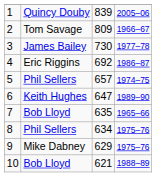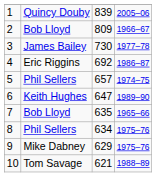 <table class="wikitable">
 <tr>
 </tr>
 <tr>
 <td>1</td>
 <td><a href='#'>Quincy Douby</a></td>
 <td>839</td>
 <td style="font-size:80%;"><a href='#'>2005–06</a></td>
 </tr>
 <tr>
 <td>2</td>
-<td>Tom Savage</td>
+<td><a href='#'>Bob Lloyd</a></td>
 <td>809</td>
 <td style="font-size:80%;"><a href='#'>1966–67</a></td>
 </tr>
 <tr>
 <td>3</td>
 <td><a href='#'>James Bailey</a></td>
 <td>730</td>
 <td style="font-size:80%;"><a href='#'>1977–78</a></td>
 </tr>
 <tr>
 <td>4</td>
 <td>Eric Riggins</td>
 <td>692</td>
 <td style="font-size:80%;"><a href='#'>1986–87</a></td>
 </tr>
 <tr>
 <td>5</td>
 <td><a href='#'>Phil Sellers</a></td>
 <td>657</td>
 <td style="font-size:80%;"><a href='#'>1974–75</a></td>
 </tr>
 <tr>
 <td>6</td>
 <td><a href='#'>Keith Hughes</a></td>
 <td>647</td>
 <td style="font-size:80%;"><a href='#'>1989–90</a></td>
 </tr>
 <tr>
 <td>7</td>
 <td><a href='#'>Bob Lloyd</a></td>
 <td>635</td>
 <td style="font-size:80%;"><a href='#'>1965–66</a></td>
 </tr>
 <tr>
 <td>8</td>
 <td><a href='#'>Phil Sellers</a></td>
 <td>634</td>
 <td style="font-size:80%;"><a href='#'>1975–76</a></td>
 </tr>
 <tr>
 <td>9</td>
 <td>Mike Dabney</td>
 <td>629</td>
 <td style="font-size:80%;"><a href='#'>1975–76</a></td>
 </tr>
 <tr>
 <td>10</td>
-<td><a href='#'>Bob Lloyd</a></td>
+<td>Tom Savage</td>
 <td>621</td>
 <td style="font-size:80%;"><a href='#'>1988–89</a></td>
 </tr>
 </table>
